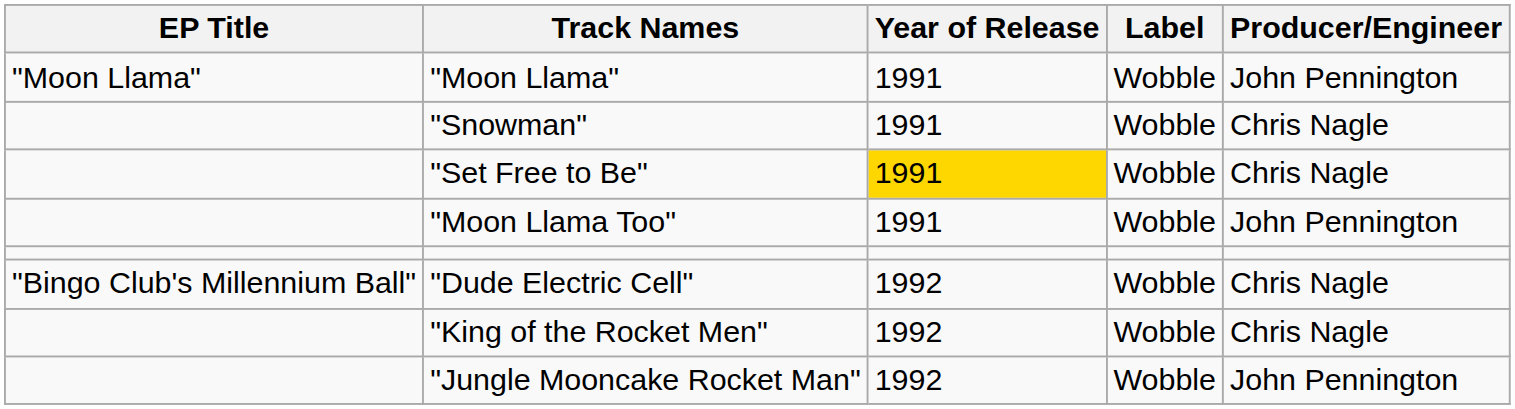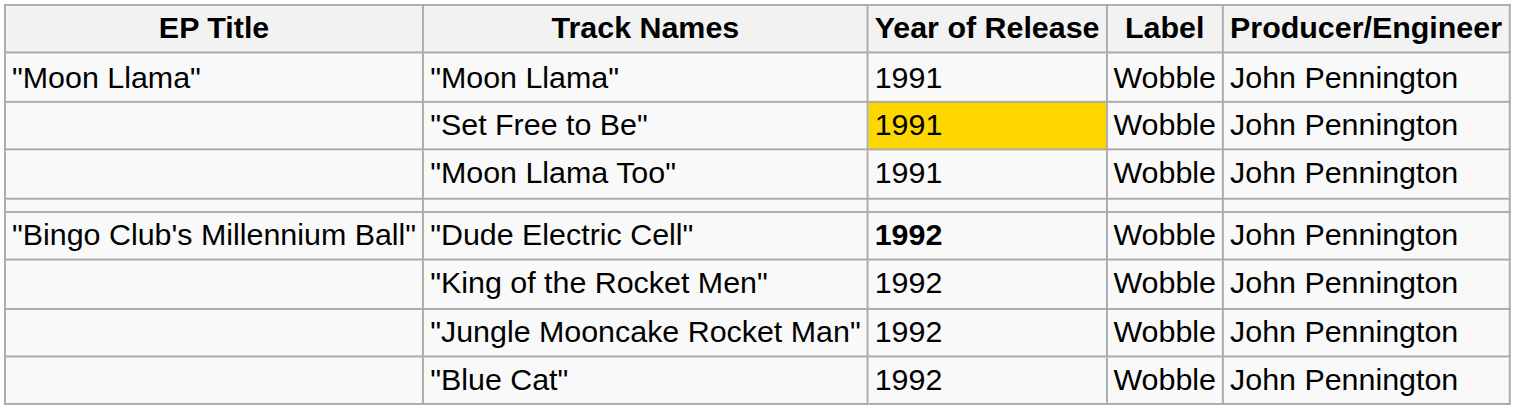 <table class="wikitable">
 <tr>
 <th>EP Title</th>
 <th>Track Names</th>
 <th>Year of Release</th>
 <th>Label</th>
 <th>Producer/Engineer</th>
 </tr>
 <tr>
 <td>"Moon Llama"</td>
 <td>"Moon Llama"</td>
 <td>1991</td>
 <td>Wobble</td>
 <td>John Pennington</td>
 </tr>
 <tr>
 <td></td>
-<td>"Snowman"</td>
-<td>1991</td>
-<td>Wobble</td>
-<td>Chris Nagle</td>
-</tr>
-<tr>
-<td></td>
 <td>"Set Free to Be"</td>
 <td style="background: gold;">1991</td>
 <td>Wobble</td>
-<td>Chris Nagle</td>
+<td>John Pennington</td>
 </tr>
 <tr>
 <td></td>
 <td>"Moon Llama Too"</td>
 <td>1991</td>
 <td>Wobble</td>
 <td>John Pennington</td>
 </tr>
 <tr>
 <td></td>
 <td></td>
 <td></td>
 <td></td>
 <td></td>
 </tr>
 <tr>
 <td>"Bingo Club's Millennium Ball"</td>
 <td>"Dude Electric Cell"</td>
-<td>1992</td>
+<td><strong>1992</strong></td>
 <td>Wobble</td>
-<td>Chris Nagle</td>
+<td>John Pennington</td>
 </tr>
 <tr>
 <td></td>
 <td>"King of the Rocket Men"</td>
 <td>1992</td>
 <td>Wobble</td>
-<td>Chris Nagle</td>
+<td>John Pennington</td>
 </tr>
 <tr>
 <td></td>
 <td>"Jungle Mooncake Rocket Man"</td>
 <td>1992</td>
 <td>Wobble</td>
 <td>John Pennington</td>
 </tr>
+<tr>
+<td></td>
+<td>"Blue Cat"</td>
+<td>1992</td>
+<td>Wobble</td>
+<td>John Pennington</td>
+</tr>
 </table>
